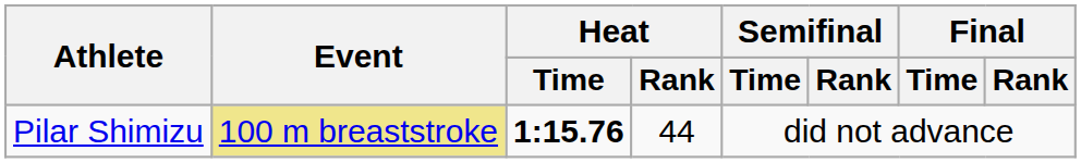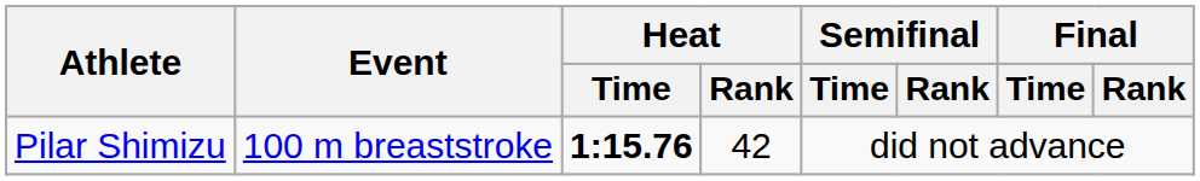 <table class=wikitable style="font-size:90%">
 <tr>
 <th rowspan="2">Athlete</th>
 <th rowspan="2">Event</th>
 <th colspan="2">Heat</th>
 <th colspan="2">Semifinal</th>
 <th colspan="2">Final</th>
 </tr>
 <tr style="font-size:95%">
 <th>Time</th>
 <th>Rank</th>
 <th>Time</th>
 <th>Rank</th>
 <th>Time</th>
 <th>Rank</th>
 </tr>
 <tr align=center>
 <td align=left><a href='#'>Pilar Shimizu</a></td>
-<td align=left style="background: khaki;"><a href='#'>100 m breaststroke</a></td>
+<td align=left><a href='#'>100 m breaststroke</a></td>
 <td><strong>1:15.76</strong></td>
-<td>44</td>
+<td>42</td>
 <td colspan=4>did not advance</td>
 </tr>
 </table>
